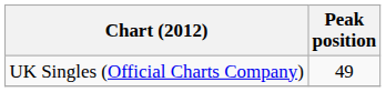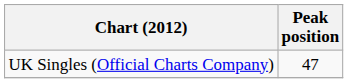 <table class="wikitable sortable">
 <tr>
 <th>Chart (2012)</th>
 <th>Peak<br>position</th>
 </tr>
 <tr>
 <td>UK Singles (<a href='#'>Official Charts Company</a>)</td>
-<td style="text-align:center;">49</td>
+<td style="text-align:center;">47</td>
 </tr>
 <tr>
 </tr>
 </table>
